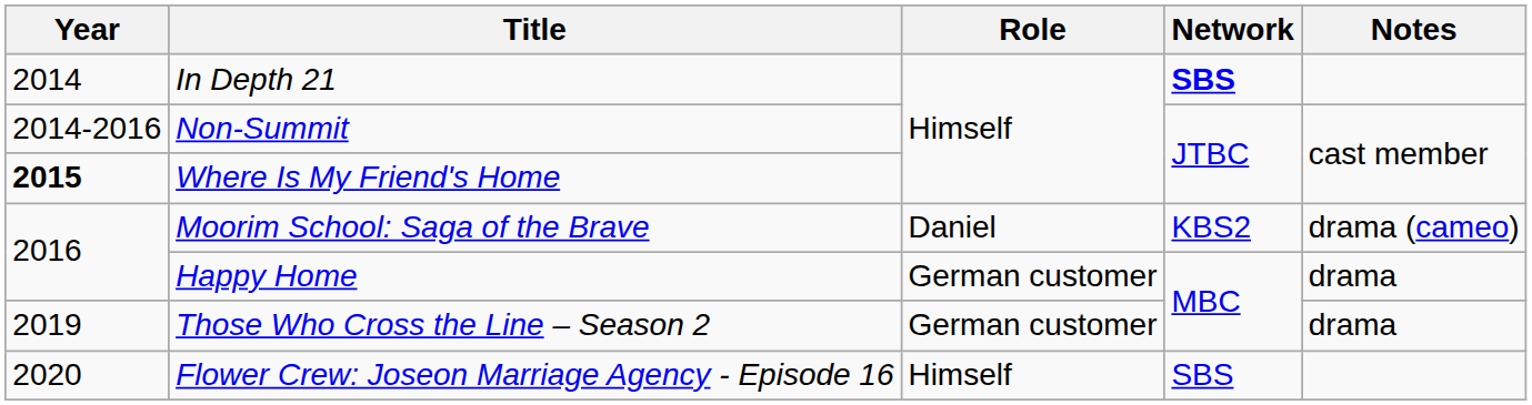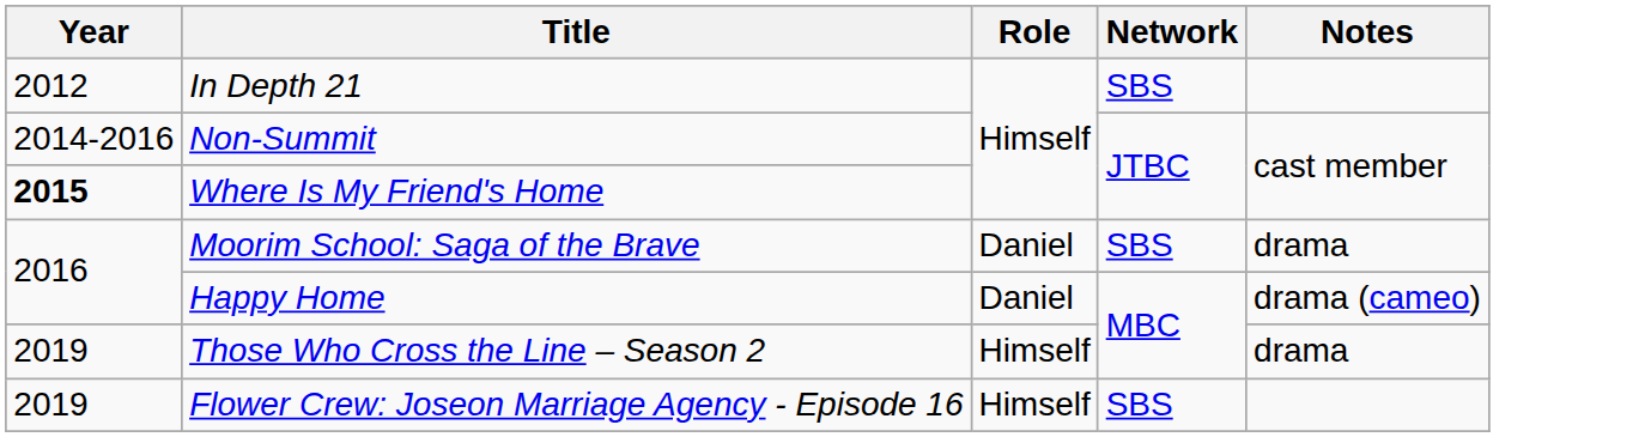 <table class="wikitable sortable">
 <tr>
 <th>Year</th>
 <th>Title</th>
 <th>Role</th>
 <th>Network</th>
 <th>Notes</th>
 </tr>
 <tr>
-<td>2014</td>
+<td>2012</td>
 <td><em>In Depth 21</em></td>
 <td rowspan=3>Himself</td>
-<td><strong><a href='#'>SBS</a></strong></td>
+<td><a href='#'>SBS</a></td>
 <td></td>
 </tr>
 <tr>
 <td>2014-2016</td>
 <td><em><a href='#'>Non-Summit</a></em></td>
 <td rowspan=2><a href='#'>JTBC</a></td>
 <td rowspan=2>cast member</td>
 </tr>
 <tr>
 <td><strong>2015</strong></td>
 <td><em><a href='#'>Where Is My Friend's Home</a></em></td>
 </tr>
 <tr>
 <td rowspan=2>2016</td>
 <td><em><a href='#'>Moorim School: Saga of the Brave</a></em></td>
 <td>Daniel</td>
-<td><a href='#'>KBS2</a></td>
+<td><a href='#'>SBS</a></td>
+<td>drama</td>
+</tr>
+<tr>
+<td><em><a href='#'>Happy Home</a></em></td>
+<td>Daniel</td>
+<td rowspan=2><a href='#'>MBC</a></td>
 <td>drama (<a href='#'>cameo</a>)</td>
 </tr>
 <tr>
-<td><em><a href='#'>Happy Home</a></em></td>
-<td>German customer</td>
-<td rowspan=2><a href='#'>MBC</a></td>
+<td>2019</td>
+<td><em><a href='#'>Those Who Cross the Line</a> – Season 2</em></td>
+<td>Himself</td>
 <td>drama</td>
 </tr>
 <tr>
 <td>2019</td>
-<td><em><a href='#'>Those Who Cross the Line</a> – Season 2</em></td>
-<td>German customer</td>
-<td>drama</td>
-</tr>
-<tr>
-<td>2020</td>
 <td><em><a href='#'>Flower Crew: Joseon Marriage Agency</a> - Episode 16</em></td>
 <td>Himself</td>
 <td><a href='#'>SBS</a></td>
 <td></td>
 </tr>
 </table>
